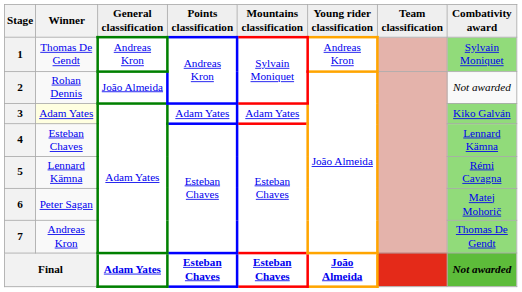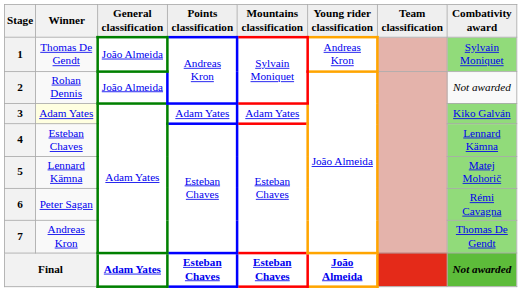 <table class="wikitable" style="text-align: center; font-size:smaller;">
 <tr>
 <th style="width:1%;">Stage</th>
 <th style="width:14%;">Winner</th>
 <th style="background:#efefef; width:14%;">General classification<br></th>
 <th style="background:#efefef; width:14%;">Points classification<br></th>
 <th style="background:#efefef; width:14%;">Mountains classification<br></th>
 <th style="background:#efefef; width:14%;">Young rider classification<br></th>
 <th style="background:#efefef; width:14%;">Team classification<br></th>
 <th style="background:#efefef; width:14%;">Combativity award<br></th>
 </tr>
 <tr>
 <th>1</th>
 <td><a href='#'>Thomas De Gendt</a></td>
-<td style="background:white; border:3px solid green"><a href='#'>Andreas Kron</a></td>
+<td style="background:white; border:3px solid green"><a href='#'>João Almeida</a></td>
 <td style="background:white; border:3px solid blue" rowspan="2"><a href='#'>Andreas Kron</a></td>
 <td style="background:white; border:3px solid red" rowspan="2"><a href='#'>Sylvain Moniquet</a></td>
 <td style="background:white; border:3px solid orange"><a href='#'>Andreas Kron</a></td>
 <td style="background:#E4B3AB;"></td>
 <td style="background:#91DB7A;"><a href='#'>Sylvain Moniquet</a></td>
 </tr>
 <tr>
 <th>2</th>
 <td><a href='#'>Rohan Dennis</a></td>
 <td style="background:white; border:3px solid green"><a href='#'>João Almeida</a></td>
 <td style="background:white; border:3px solid orange" rowspan="6"><a href='#'>João Almeida</a></td>
 <td style="background:#E4B3AB;" rowspan="6"></td>
 <td><em>Not awarded</em></td>
 </tr>
 <tr>
 <th>3</th>
 <td style="background: lightyellow;"><a href='#'>Adam Yates</a></td>
 <td style="background:white; border:3px solid green" rowspan="5"><a href='#'>Adam Yates</a></td>
 <td style="background:white; border:3px solid blue"><a href='#'>Adam Yates</a></td>
 <td style="background:white; border:3px solid red"><a href='#'>Adam Yates</a></td>
 <td style="background:#91DB7A;"><a href='#'>Kiko Galván</a></td>
 </tr>
 <tr>
 <th>4</th>
 <td><a href='#'>Esteban Chaves</a></td>
 <td style="background:white; border:3px solid blue" rowspan="4"><a href='#'>Esteban Chaves</a></td>
 <td style="background:white; border:3px solid red" rowspan="4"><a href='#'>Esteban Chaves</a></td>
 <td style="background:#91DB7A;"><a href='#'>Lennard Kämna</a></td>
 </tr>
 <tr>
 <th>5</th>
 <td><a href='#'>Lennard Kämna</a></td>
-<td style="background:#91DB7A;"><a href='#'>Rémi Cavagna</a></td>
+<td style="background:#91DB7A;"><a href='#'>Matej Mohorič</a></td>
 </tr>
 <tr>
 <th>6</th>
 <td><a href='#'>Peter Sagan</a></td>
-<td style="background:#91DB7A;"><a href='#'>Matej Mohorič</a></td>
+<td style="background:#91DB7A;"><a href='#'>Rémi Cavagna</a></td>
 </tr>
 <tr>
 <th>7</th>
 <td><a href='#'>Andreas Kron</a></td>
 <td style="background:#91DB7A;"><a href='#'>Thomas De Gendt</a></td>
 </tr>
 <tr>
 <th colspan="2">Final</th>
 <th style="background:white; border:3px solid green;"><a href='#'>Adam Yates</a></th>
 <th style="background:white; border:3px solid blue;"><a href='#'>Esteban Chaves</a></th>
 <th style="background:white; border:3px solid red;"><a href='#'>Esteban Chaves</a></th>
 <th style="background:white; border:3px solid orange;"><a href='#'>João Almeida</a></th>
 <th style="background:#E42A19;"></th>
 <th style="background:#5DBC3A;"><em>Not awarded</em></th>
 </tr>
 </table>
